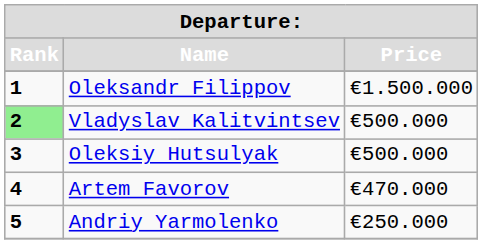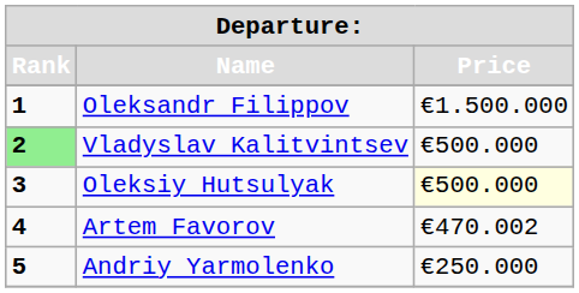 <table class="wikitable" style="text-align:left">
 <tr>
 <th colspan=16 style=background:#dcdcdc; text-align:center>Departure:</th>
 </tr>
 <tr>
 <th style="color:background; background:#dcdcdc;">Rank</th>
 <th style="color:background; background:#dcdcdc;">Name</th>
 <th style="color:background; background:#dcdcdc;">Price</th>
 </tr>
 <tr>
 </tr>
 <tr>
 <td><strong>1</strong></td>
 <td> <a href='#'>Oleksandr Filippov</a></td>
 <td>€1.500.000</td>
 </tr>
 <tr>
 <td style="background: lightgreen;"><strong>2</strong></td>
 <td> <a href='#'>Vladyslav Kalitvintsev</a></td>
 <td>€500.000</td>
 </tr>
 <tr>
 <td><strong>3</strong></td>
 <td> <a href='#'>Oleksiy Hutsulyak</a></td>
-<td>€500.000</td>
+<td style="background: lightyellow;">€500.000</td>
 </tr>
 <tr>
 <td><strong>4</strong></td>
 <td> <a href='#'>Artem Favorov</a></td>
-<td>€470.000</td>
+<td>€470.002</td>
 </tr>
 <tr>
 <td><strong>5</strong></td>
 <td> <a href='#'>Andriy Yarmolenko</a></td>
 <td>€250.000</td>
 </tr>
 <tr>
 </tr>
 </table>
